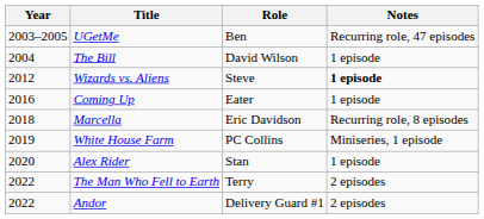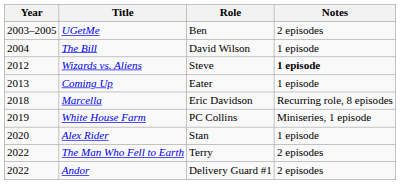 <table class = "wikitable sortable">
 <tr>
 <th>Year</th>
 <th>Title</th>
 <th>Role</th>
 <th class="unsortable">Notes</th>
 </tr>
 <tr>
 <td>2003–2005</td>
 <td><em><a href='#'>UGetMe</a></em></td>
 <td>Ben</td>
-<td>Recurring role, 47 episodes</td>
+<td>2 episodes</td>
 </tr>
 <tr>
 <td>2004</td>
 <td><em><a href='#'>The Bill</a></em></td>
 <td>David Wilson</td>
 <td>1 episode</td>
 </tr>
 <tr>
 <td>2012</td>
 <td><em><a href='#'>Wizards vs. Aliens</a></em></td>
 <td>Steve</td>
 <td><strong>1 episode</strong></td>
 </tr>
 <tr>
-<td>2016</td>
+<td>2013</td>
 <td><em><a href='#'>Coming Up</a></em></td>
 <td>Eater</td>
 <td>1 episode</td>
 </tr>
 <tr>
 <td>2018</td>
 <td><em><a href='#'>Marcella</a></em></td>
 <td>Eric Davidson</td>
 <td>Recurring role, 8 episodes</td>
 </tr>
 <tr>
 <td>2019</td>
 <td><em><a href='#'>White House Farm</a></em></td>
 <td>PC Collins</td>
 <td>Miniseries, 1 episode</td>
 </tr>
 <tr>
 <td>2020</td>
 <td><em><a href='#'>Alex Rider</a></em></td>
 <td>Stan</td>
 <td>1 episode</td>
 </tr>
 <tr>
 <td>2022</td>
 <td><em><a href='#'>The Man Who Fell to Earth</a></em></td>
 <td>Terry</td>
 <td>2 episodes</td>
 </tr>
 <tr>
 <td>2022</td>
 <td><em><a href='#'>Andor</a></em></td>
 <td>Delivery Guard #1</td>
 <td>2 episodes</td>
 </tr>
 </table>
